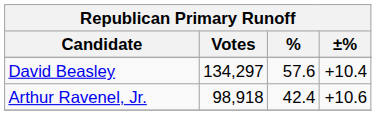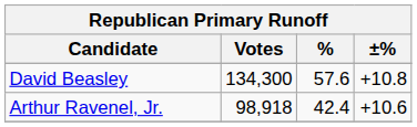 <table class="wikitable" style="font-size: 95%;">
 <tr>
 <th colspan="4">Republican Primary Runoff</th>
 </tr>
 <tr>
 <th colspan="1" style="width: 170px">Candidate</th>
 <th style="width: 50px">Votes</th>
 <th style="width: 40px">%</th>
 <th style="width: 40px">±%</th>
 </tr>
 <tr>
 </tr>
 <tr>
 <td><a href='#'>David Beasley</a></td>
-<td align="right">134,297</td>
+<td align="right">134,300</td>
 <td align="right">57.6</td>
-<td align="right">+10.4</td>
+<td align="right">+10.8</td>
 </tr>
 <tr>
 <td><a href='#'>Arthur Ravenel, Jr.</a></td>
 <td align="right">98,918</td>
 <td align="right">42.4</td>
 <td align="right">+10.6</td>
 </tr>
 <tr>
 </tr>
 </table>
